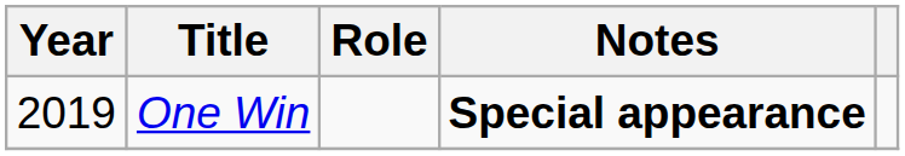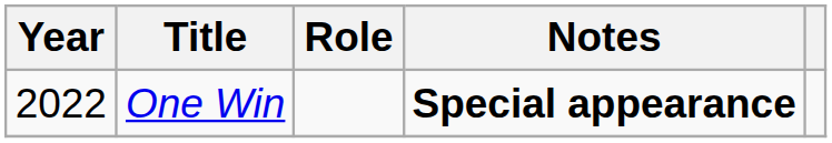 <table class="wikitable sortable plainrowheaders">
 <tr>
 <th scope="col">Year</th>
 <th scope="col">Title</th>
 <th scope="col">Role</th>
 <th scope="col">Notes</th>
 <th scope="col" class="unsortable"></th>
 </tr>
 <tr>
-<td>2019</td>
+<td>2022</td>
 <td><em><a href='#'>One Win</a></em></td>
 <td></td>
 <td><strong>Special appearance</strong></td>
 <td></td>
 </tr>
 <tr>
 </tr>
 </table>
